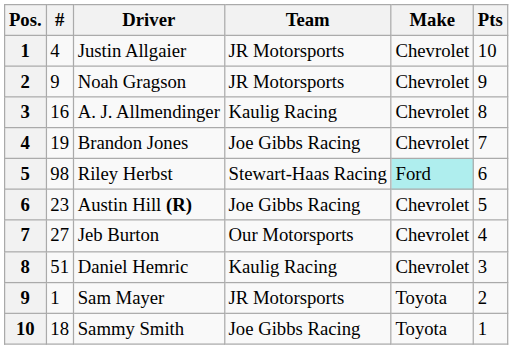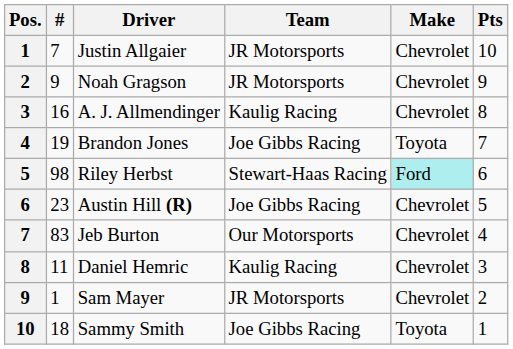 <table class="wikitable" style="font-size:95%">
 <tr>
 <th>Pos.</th>
 <th>#</th>
 <th>Driver</th>
 <th>Team</th>
 <th>Make</th>
 <th>Pts</th>
 </tr>
 <tr>
 <th>1</th>
-<td>4</td>
+<td>7</td>
 <td>Justin Allgaier</td>
 <td>JR Motorsports</td>
 <td>Chevrolet</td>
 <td>10</td>
 </tr>
 <tr>
 <th>2</th>
 <td>9</td>
 <td>Noah Gragson</td>
 <td>JR Motorsports</td>
 <td>Chevrolet</td>
 <td>9</td>
 </tr>
 <tr>
 <th>3</th>
 <td>16</td>
 <td>A. J. Allmendinger</td>
 <td>Kaulig Racing</td>
 <td>Chevrolet</td>
 <td>8</td>
 </tr>
 <tr>
 <th>4</th>
 <td>19</td>
 <td>Brandon Jones</td>
 <td>Joe Gibbs Racing</td>
-<td>Chevrolet</td>
+<td>Toyota</td>
 <td>7</td>
 </tr>
 <tr>
 <th>5</th>
 <td>98</td>
 <td>Riley Herbst</td>
 <td>Stewart-Haas Racing</td>
 <td style="background: paleturquoise;">Ford</td>
 <td>6</td>
 </tr>
 <tr>
 <th>6</th>
 <td>23</td>
 <td>Austin Hill <strong>(R)</strong></td>
 <td>Joe Gibbs Racing</td>
 <td>Chevrolet</td>
 <td>5</td>
 </tr>
 <tr>
 <th>7</th>
-<td>27</td>
+<td>83</td>
 <td>Jeb Burton</td>
 <td>Our Motorsports</td>
 <td>Chevrolet</td>
 <td>4</td>
 </tr>
 <tr>
 <th>8</th>
-<td>51</td>
+<td>11</td>
 <td>Daniel Hemric</td>
 <td>Kaulig Racing</td>
 <td>Chevrolet</td>
 <td>3</td>
 </tr>
 <tr>
 <th>9</th>
 <td>1</td>
 <td>Sam Mayer</td>
 <td>JR Motorsports</td>
-<td>Toyota</td>
+<td>Chevrolet</td>
 <td>2</td>
 </tr>
 <tr>
 <th>10</th>
 <td>18</td>
 <td>Sammy Smith</td>
 <td>Joe Gibbs Racing</td>
 <td>Toyota</td>
 <td>1</td>
 </tr>
 </table>
